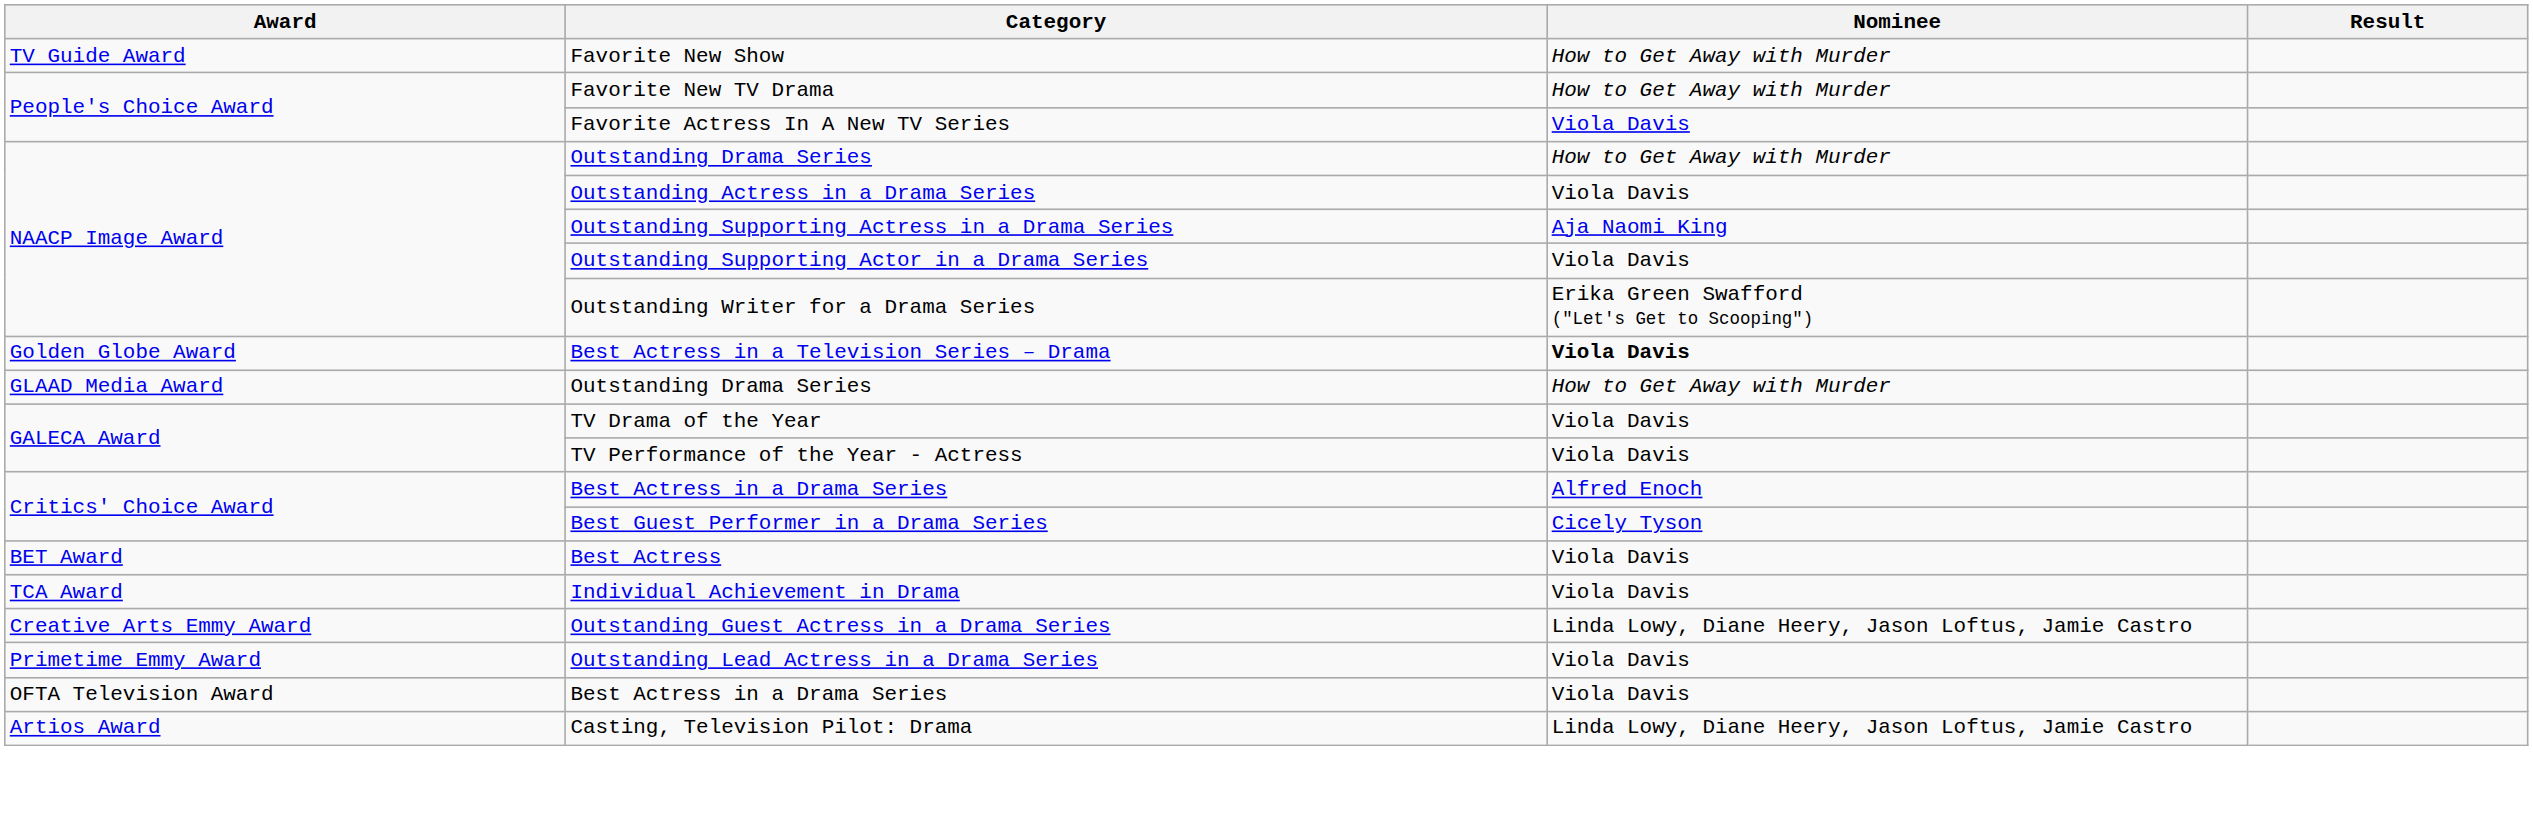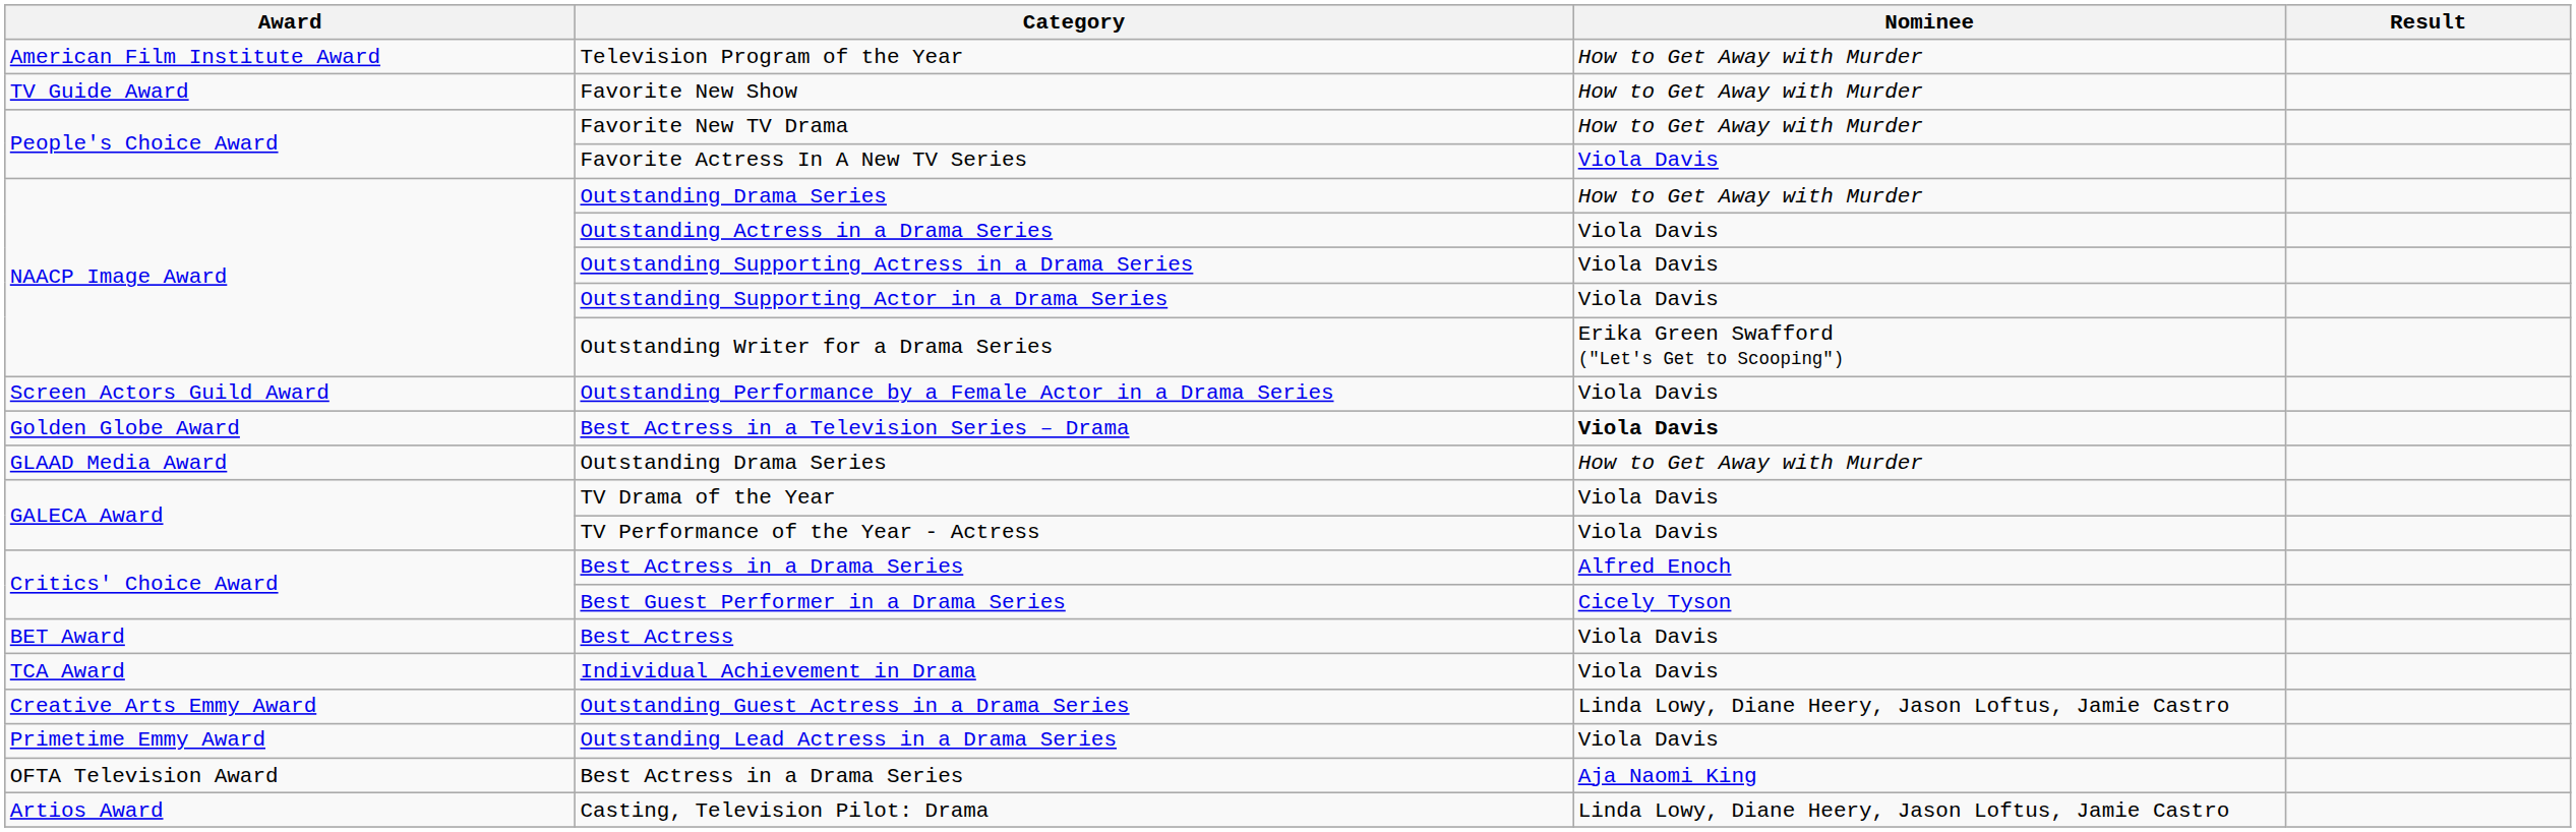 <table class="wikitable sortable" style="width:99%;">
 <tr>
 <th style="width:20%;">Award</th>
 <th style="width:35%;">Category</th>
 <th style="width:25%;">Nominee</th>
 <th style="width:10%;">Result</th>
+</tr>
+<tr>
+<td><a href='#'>American Film Institute Award</a></td>
+<td>Television Program of the Year</td>
+<td><em>How to Get Away with Murder</em></td>
+<td></td>
 </tr>
 <tr>
 <td><a href='#'>TV Guide Award</a></td>
 <td>Favorite New Show</td>
 <td><em>How to Get Away with Murder</em></td>
 <td></td>
 </tr>
 <tr>
 <td rowspan="2"><a href='#'>People's Choice Award</a></td>
 <td>Favorite New TV Drama</td>
 <td><em>How to Get Away with Murder</em></td>
 <td></td>
 </tr>
 <tr>
 <td>Favorite Actress In A New TV Series</td>
 <td><a href='#'>Viola Davis</a></td>
 <td></td>
 </tr>
 <tr>
 <td rowspan="5"><a href='#'>NAACP Image Award</a></td>
 <td><a href='#'>Outstanding Drama Series</a></td>
 <td><em>How to Get Away with Murder</em></td>
 <td></td>
 </tr>
 <tr>
 <td><a href='#'>Outstanding Actress in a Drama Series</a></td>
 <td>Viola Davis</td>
 <td></td>
 </tr>
 <tr>
 <td><a href='#'>Outstanding Supporting Actress in a Drama Series</a></td>
-<td><a href='#'>Aja Naomi King</a></td>
+<td>Viola Davis</td>
 <td></td>
 </tr>
 <tr>
 <td><a href='#'>Outstanding Supporting Actor in a Drama Series</a></td>
 <td>Viola Davis</td>
 <td></td>
 </tr>
 <tr>
 <td>Outstanding Writer for a Drama Series</td>
 <td>Erika Green Swafford<br><small>("Let's Get to Scooping")</small><br></td>
+<td></td>
+</tr>
+<tr>
+<td rowspan="1"><a href='#'>Screen Actors Guild Award</a></td>
+<td><a href='#'>Outstanding Performance by a Female Actor in a Drama Series</a></td>
+<td>Viola Davis</td>
 <td></td>
 </tr>
 <tr>
 <td rowspan="1"><a href='#'>Golden Globe Award</a></td>
 <td><a href='#'>Best Actress in a Television Series – Drama</a></td>
 <td><strong>Viola Davis</strong></td>
 <td></td>
 </tr>
 <tr>
 <td rowspan="1"><a href='#'>GLAAD Media Award</a></td>
 <td>Outstanding Drama Series</td>
 <td><em>How to Get Away with Murder</em></td>
 <td></td>
 </tr>
 <tr>
 <td rowspan="2"><a href='#'>GALECA Award</a></td>
 <td>TV Drama of the Year</td>
 <td>Viola Davis</td>
 <td></td>
 </tr>
 <tr>
 <td>TV Performance of the Year - Actress</td>
 <td>Viola Davis</td>
 <td></td>
 </tr>
 <tr>
 <td rowspan="2"><a href='#'>Critics' Choice Award</a></td>
 <td><a href='#'>Best Actress in a Drama Series</a></td>
 <td><a href='#'>Alfred Enoch</a></td>
 <td></td>
 </tr>
 <tr>
 <td><a href='#'>Best Guest Performer in a Drama Series</a></td>
 <td><a href='#'>Cicely Tyson</a></td>
 <td></td>
 </tr>
 <tr>
 <td rowspan="1"><a href='#'>BET Award</a></td>
 <td><a href='#'>Best Actress</a></td>
 <td>Viola Davis</td>
 <td></td>
 </tr>
 <tr>
 <td rowspan="1"><a href='#'>TCA Award</a></td>
 <td><a href='#'>Individual Achievement in Drama</a></td>
 <td>Viola Davis</td>
 <td></td>
 </tr>
 <tr>
 <td rowspan="1"><a href='#'>Creative Arts Emmy Award</a></td>
 <td><a href='#'>Outstanding Guest Actress in a Drama Series</a></td>
 <td>Linda Lowy, Diane Heery, Jason Loftus, Jamie Castro</td>
 <td></td>
 </tr>
 <tr>
 <td rowspan="1"><a href='#'>Primetime Emmy Award</a></td>
 <td><a href='#'>Outstanding Lead Actress in a Drama Series</a></td>
 <td>Viola Davis</td>
 <td></td>
 </tr>
 <tr>
 <td rowspan="1">OFTA Television Award</td>
 <td>Best Actress in a Drama Series</td>
-<td>Viola Davis</td>
+<td><a href='#'>Aja Naomi King</a></td>
 <td></td>
 </tr>
 <tr>
 <td rowspan="1"><a href='#'>Artios Award</a></td>
 <td>Casting, Television Pilot: Drama</td>
 <td>Linda Lowy, Diane Heery, Jason Loftus, Jamie Castro</td>
 <td></td>
 </tr>
 </table>
